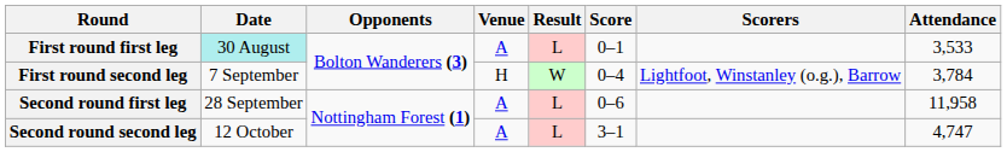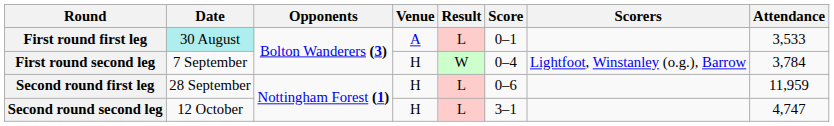 <table class="wikitable" style="text-align:center">
 <tr>
 <th>Round</th>
 <th>Date</th>
 <th>Opponents</th>
 <th>Venue</th>
 <th>Result</th>
 <th>Score</th>
 <th>Scorers</th>
 <th>Attendance</th>
 </tr>
 <tr>
 <th>First round first leg</th>
 <td style="background: paleturquoise;">30 August</td>
 <td rowspan=2><a href='#'>Bolton Wanderers</a> <strong>(<a href='#'>3</a>)</strong></td>
 <td><a href='#'>A</a></td>
 <td style="background-color:#FFCCCC">L</td>
 <td>0–1</td>
 <td align="left"></td>
 <td>3,533</td>
 </tr>
 <tr>
 <th>First round second leg</th>
 <td>7 September</td>
 <td>H</td>
 <td style="background-color:#CCFFCC">W</td>
 <td>0–4</td>
 <td align="left"><a href='#'>Lightfoot</a>, <a href='#'>Winstanley</a> (o.g.), <a href='#'>Barrow</a></td>
 <td>3,784</td>
 </tr>
 <tr>
 <th>Second round first leg</th>
 <td>28 September</td>
 <td rowspan=2><a href='#'>Nottingham Forest</a> <strong>(<a href='#'>1</a>)</strong></td>
-<td><a href='#'>A</a></td>
+<td>H</td>
 <td style="background-color:#FFCCCC">L</td>
 <td>0–6</td>
 <td align="left"></td>
-<td>11,958</td>
+<td>11,959</td>
 </tr>
 <tr>
 <th>Second round second leg</th>
 <td>12 October</td>
-<td><a href='#'>A</a></td>
+<td>H</td>
 <td style="background-color:#FFCCCC">L</td>
 <td>3–1</td>
 <td align="left"></td>
 <td>4,747</td>
 </tr>
 </table>
